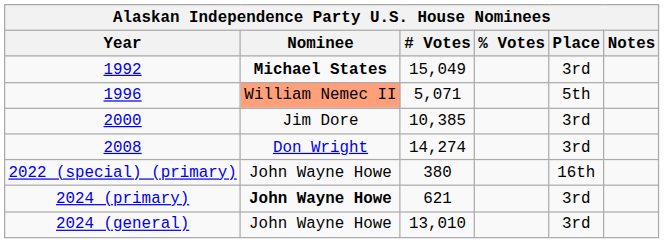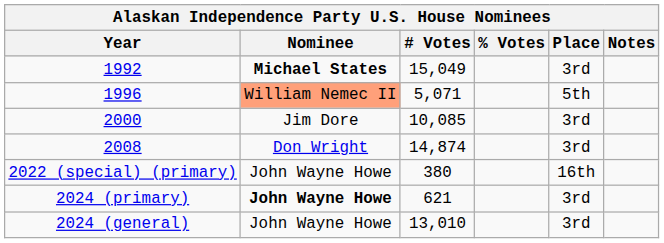 <table class=wikitable style="text-align:center;">
 <tr style="background:lightgrey;">
 <th colspan="8">Alaskan Independence Party U.S. House Nominees</th>
 </tr>
 <tr style="background:lightgrey;">
 <th>Year</th>
 <th>Nominee</th>
 <th># Votes</th>
 <th>% Votes</th>
 <th>Place</th>
 <th>Notes</th>
 </tr>
 <tr>
 <td><a href='#'>1992</a></td>
 <td><strong>Michael States</strong></td>
 <td>15,049</td>
 <td></td>
 <td>3rd</td>
 <td></td>
 </tr>
 <tr>
 <td><a href='#'>1996</a></td>
 <td style="background: lightsalmon;">William Nemec II</td>
 <td>5,071</td>
 <td></td>
 <td>5th</td>
 <td></td>
 </tr>
 <tr>
 <td><a href='#'>2000</a></td>
 <td>Jim Dore</td>
-<td>10,385</td>
+<td>10,085</td>
 <td></td>
 <td>3rd</td>
 <td></td>
 </tr>
 <tr>
 <td><a href='#'>2008</a></td>
 <td><a href='#'>Don Wright</a></td>
-<td>14,274</td>
+<td>14,874</td>
 <td></td>
 <td>3rd</td>
 <td></td>
 </tr>
 <tr>
 <td><a href='#'>2022 (special) (primary)</a></td>
 <td>John Wayne Howe</td>
 <td>380</td>
 <td></td>
 <td>16th</td>
 <td></td>
 </tr>
 <tr>
 <td><a href='#'>2024 (primary)</a></td>
 <td><strong>John Wayne Howe</strong></td>
 <td>621</td>
 <td></td>
 <td>3rd</td>
 <td></td>
 </tr>
 <tr>
 <td><a href='#'>2024 (general)</a></td>
 <td>John Wayne Howe</td>
 <td>13,010</td>
 <td></td>
 <td>3rd</td>
 <td></td>
 </tr>
 </table>
